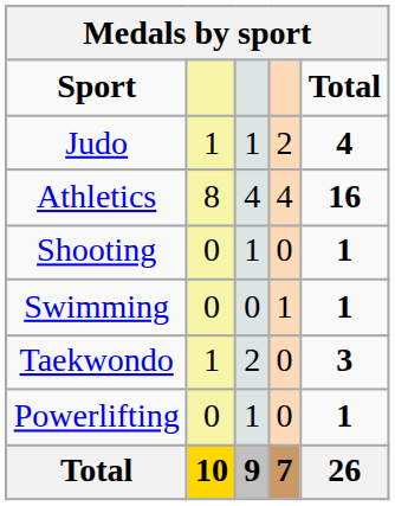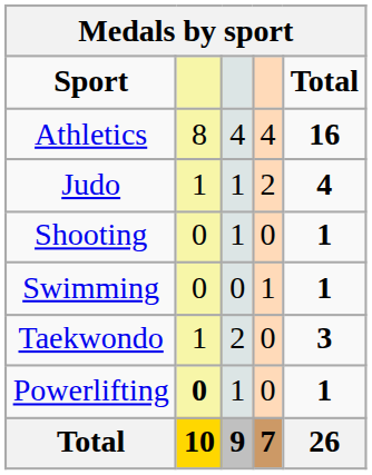 <table class="wikitable" style="font-size:85%">
 <tr style="background:#efefef;">
 <th colspan=5><strong>Medals by sport</strong></th>
 </tr>
 <tr align=center>
 <td><strong>Sport</strong></td>
 <td bgcolor=#f7f6a8></td>
 <td bgcolor=#dce5e5></td>
 <td bgcolor=#ffdab9></td>
 <td><strong>Total</strong></td>
 </tr>
 <tr align=center>
+<td><a href='#'>Athletics</a></td>
+<td style="background:#F7F6A8;">8</td>
+<td style="background:#DCE5E5;">4</td>
+<td style="background:#FFDAB9;">4</td>
+<td><strong>16</strong></td>
+</tr>
+<tr align=center>
 <td><a href='#'>Judo</a></td>
 <td style="background:#F7F6A8;">1</td>
 <td style="background:#DCE5E5;">1</td>
 <td style="background:#FFDAB9;">2</td>
 <td><strong>4</strong></td>
-</tr>
-<tr align=center>
-<td><a href='#'>Athletics</a></td>
-<td style="background:#F7F6A8;">8</td>
-<td style="background:#DCE5E5;">4</td>
-<td style="background:#FFDAB9;">4</td>
-<td><strong>16</strong></td>
 </tr>
 <tr align=center>
 <td><a href='#'>Shooting</a></td>
 <td style="background:#F7F6A8;">0</td>
 <td style="background:#DCE5E5;">1</td>
 <td style="background:#FFDAB9;">0</td>
 <td><strong>1</strong></td>
 </tr>
 <tr align=center>
 <td><a href='#'>Swimming</a></td>
 <td style="background:#F7F6A8;">0</td>
 <td style="background:#DCE5E5;">0</td>
 <td style="background:#FFDAB9;">1</td>
 <td><strong>1</strong></td>
 </tr>
 <tr align=center>
 <td><a href='#'>Taekwondo</a></td>
 <td style="background:#F7F6A8;">1</td>
 <td style="background:#DCE5E5;">2</td>
 <td style="background:#FFDAB9;">0</td>
 <td><strong>3</strong></td>
 </tr>
 <tr align=center>
 <td><a href='#'>Powerlifting</a></td>
-<td style="background:#F7F6A8;">0</td>
+<td style="background:#F7F6A8;"><strong>0</strong></td>
 <td style="background:#DCE5E5;">1</td>
 <td style="background:#FFDAB9;">0</td>
 <td><strong>1</strong></td>
 </tr>
 <tr align=center>
 <th><strong>Total</strong></th>
 <th style="background:gold;"><strong>10</strong></th>
 <th style="background:silver;"><strong>9</strong></th>
 <th style="background:#c96;"><strong>7</strong></th>
 <th><strong>26</strong></th>
 </tr>
 </table>
